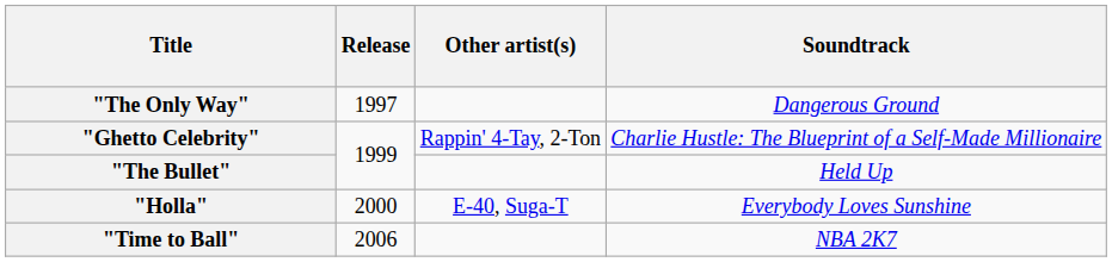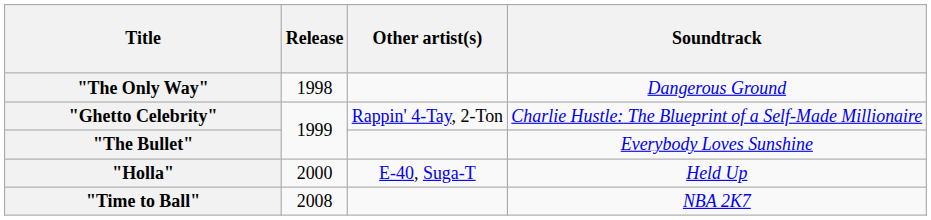 <table class="wikitable plainrowheaders" style="text-align:center;">
 <tr>
 <th scope="col" style="width:15em;"><br>Title<br><br></th>
 <th scope="col">Release</th>
 <th scope="col">Other artist(s)</th>
 <th scope="col">Soundtrack</th>
 </tr>
 <tr>
 <th scope="row">"The Only Way"</th>
-<td>1997</td>
+<td>1998</td>
 <td></td>
 <td><em><a href='#'>Dangerous Ground</a></em></td>
 </tr>
 <tr>
 <th scope="row">"Ghetto Celebrity"</th>
 <td rowspan="2">1999</td>
 <td><a href='#'>Rappin' 4-Tay</a>, 2-Ton</td>
 <td><em><a href='#'>Charlie Hustle: The Blueprint of a Self-Made Millionaire</a></em></td>
 </tr>
 <tr>
 <th scope="row">"The Bullet"</th>
 <td></td>
-<td><em><a href='#'>Held Up</a></em></td>
+<td><em><a href='#'>Everybody Loves Sunshine</a></em></td>
 </tr>
 <tr>
 <th scope="row">"Holla"</th>
 <td>2000</td>
 <td><a href='#'>E-40</a>, <a href='#'>Suga-T</a></td>
-<td><em><a href='#'>Everybody Loves Sunshine</a></em></td>
+<td><em><a href='#'>Held Up</a></em></td>
 </tr>
 <tr>
 <th scope="row">"Time to Ball"</th>
-<td>2006</td>
+<td>2008</td>
 <td></td>
 <td><em><a href='#'>NBA 2K7</a></em></td>
 </tr>
 </table>
